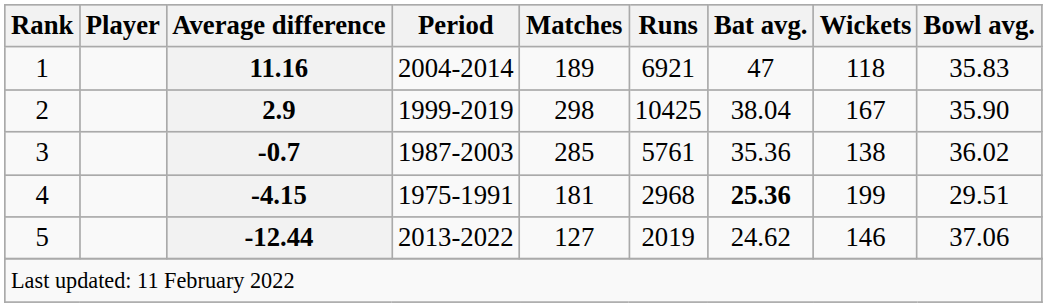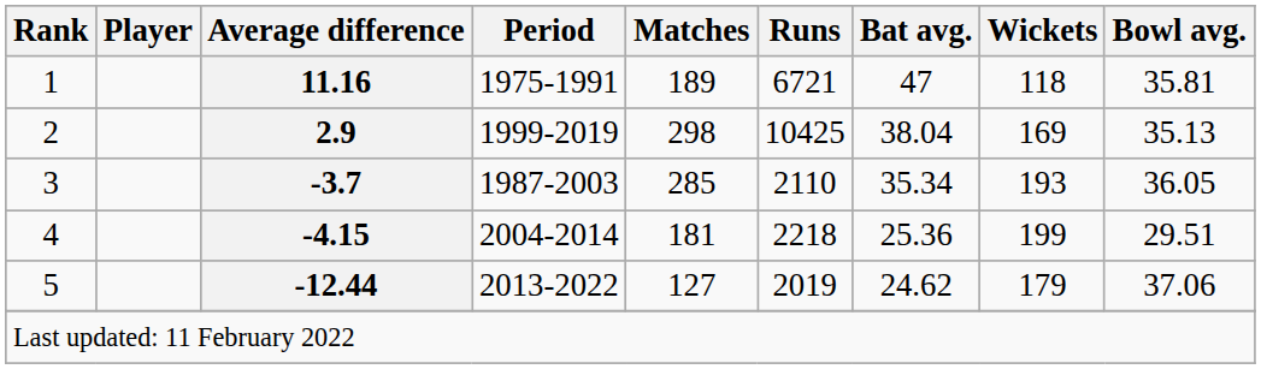 <table class="wikitable plainrowheaders sortable">
 <tr>
 <th scope=col>Rank</th>
 <th scope=col>Player</th>
 <th scope=col>Average difference</th>
 <th scope=col>Period</th>
 <th scope=col>Matches</th>
 <th scope=col>Runs</th>
 <th scope=col>Bat avg.</th>
 <th scope=col>Wickets</th>
 <th scope=col>Bowl avg.</th>
 </tr>
 <tr>
 <td align=center>1</td>
 <td></td>
 <th scope=row style=text-align:center;>11.16</th>
-<td>2004-2014</td>
+<td>1975-1991</td>
 <td align=center>189</td>
-<td align=center>6921</td>
+<td align=center>6721</td>
 <td align=center>47</td>
 <td align=center>118</td>
-<td align=center>35.83</td>
+<td align=center>35.81</td>
 </tr>
 <tr>
 <td align=center>2</td>
 <td></td>
 <th scope=row style=text-align:center;>2.9</th>
 <td>1999-2019</td>
 <td align=center>298</td>
 <td align=center>10425</td>
 <td align=center>38.04</td>
-<td align=center>167</td>
-<td align=center>35.90</td>
+<td align=center>169</td>
+<td align=center>35.13</td>
 </tr>
 <tr>
 <td align=center>3</td>
 <td></td>
-<th scope=row style=text-align:center;>-0.7</th>
+<th scope=row style=text-align:center;>-3.7</th>
 <td>1987-2003</td>
 <td align=center>285</td>
-<td align=center>5761</td>
-<td align=center>35.36</td>
-<td align=center>138</td>
-<td align=center>36.02</td>
+<td align=center>2110</td>
+<td align=center>35.34</td>
+<td align=center>193</td>
+<td align=center>36.05</td>
 </tr>
 <tr>
 <td align=center>4</td>
 <td></td>
 <th scope=row style=text-align:center;>-4.15</th>
-<td>1975-1991</td>
+<td>2004-2014</td>
 <td align=center>181</td>
-<td align=center>2968</td>
-<td align=center><strong>25.36</strong></td>
+<td align=center>2218</td>
+<td align=center>25.36</td>
 <td align=center>199</td>
 <td align=center>29.51</td>
 </tr>
 <tr>
 <td align=center>5</td>
 <td></td>
 <th scope=row style=text-align:center;>-12.44</th>
 <td>2013-2022</td>
 <td align=center>127</td>
 <td align=center>2019</td>
 <td align=center>24.62</td>
-<td align=center>146</td>
+<td align=center>179</td>
 <td align=center>37.06</td>
 </tr>
 <tr>
 </tr>
 <tr class=sortbottom>
 <td colspan=9><small>Last updated: 11 February 2022</small></td>
 </tr>
 </table>
